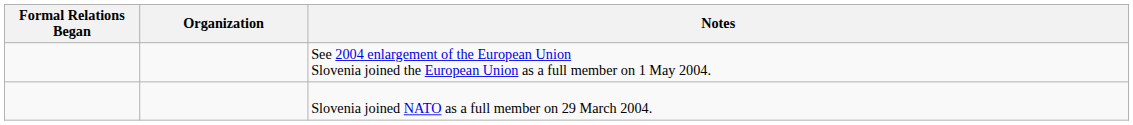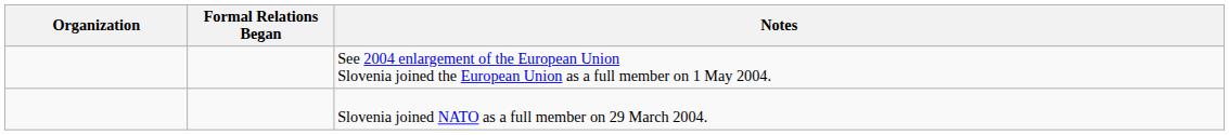 <table class="wikitable sortable" border="1" style="width:100%; margin:auto;">
 <tr>
+<th width="15%">Organization</th>
 <th width="12%">Formal Relations Began</th>
-<th width="15%">Organization</th>
 <th>Notes</th>
 </tr>
 <tr -valign="top">
 <td></td>
 <td></td>
 <td>See <a href='#'>2004 enlargement of the European Union</a><br>Slovenia joined the <a href='#'>European Union</a> as a full member on 1 May 2004.</td>
 </tr>
 <tr -valign="top">
 <td></td>
 <td></td>
 <td><br>Slovenia joined <a href='#'>NATO</a> as a full member on 29 March 2004.</td>
 </tr>
 </table>
